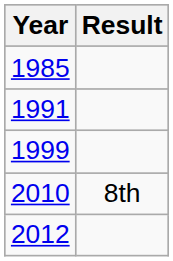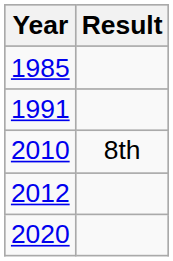 <table class="wikitable" style="text-align: center">
 <tr>
 <th>Year</th>
 <th>Result</th>
 </tr>
 <tr>
 <td><a href='#'>1985</a></td>
 <td></td>
 </tr>
 <tr>
 <td><a href='#'>1991</a></td>
 <td></td>
 </tr>
 <tr>
-<td><a href='#'>1999</a></td>
-<td></td>
-</tr>
-<tr>
 <td><a href='#'>2010</a></td>
 <td>8th</td>
 </tr>
 <tr>
 <td><a href='#'>2012</a></td>
 <td></td>
 </tr>
+<tr>
+<td><a href='#'>2020</a></td>
+<td></td>
+</tr>
 </table>
